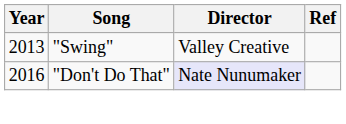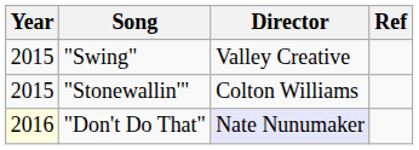 <table class="wikitable">
 <tr>
 <th>Year</th>
 <th>Song</th>
 <th>Director</th>
 <th>Ref</th>
 </tr>
 <tr>
-<td>2013</td>
+<td>2015</td>
 <td>"Swing"</td>
 <td>Valley Creative</td>
 <td></td>
 </tr>
 <tr>
-<td>2016</td>
+<td>2015</td>
+<td>"Stonewallin'"</td>
+<td>Colton Williams</td>
+<td></td>
+</tr>
+<tr>
+<td style="background: lightyellow;">2016</td>
 <td>"Don't Do That"</td>
 <td style="background: lavender;">Nate Nunumaker</td>
 <td></td>
 </tr>
 </table>
